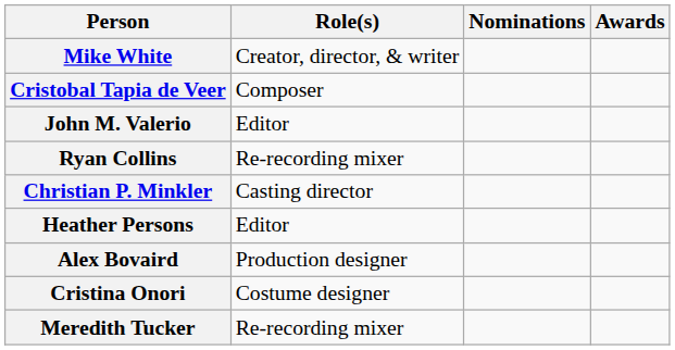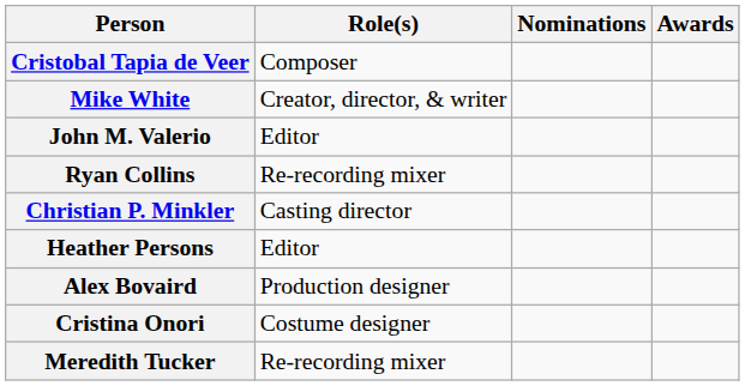 <table class="wikitable sortable plainrowheaders">
 <tr>
 <th scope="col">Person</th>
 <th scope="col">Role(s)</th>
 <th scope="col">Nominations</th>
 <th scope="col">Awards</th>
 </tr>
 <tr>
-<th scope="row" data-sort-value="White, Mike"><a href='#'>Mike White</a></th>
-<td>Creator, director, & writer</td>
+<th scope="row" data-sort-value="Tapia de Veer, Cristobal"><a href='#'>Cristobal Tapia de Veer</a></th>
+<td>Composer</td>
 <td></td>
 <td></td>
 </tr>
 <tr>
-<th scope="row" data-sort-value="Tapia de Veer, Cristobal"><a href='#'>Cristobal Tapia de Veer</a></th>
-<td>Composer</td>
+<th scope="row" data-sort-value="White, Mike"><a href='#'>Mike White</a></th>
+<td>Creator, director, & writer</td>
 <td></td>
 <td></td>
 </tr>
 <tr>
 <th scope="row" data-sort-value="Valerio, John M.">John M. Valerio</th>
 <td>Editor</td>
 <td></td>
 <td></td>
 </tr>
 <tr>
 <th scope="row" data-sort-value="Collins, Ryan">Ryan Collins</th>
 <td>Re-recording mixer</td>
 <td></td>
 <td></td>
 </tr>
 <tr>
 <th scope="row" data-sort-value="Minkler, Christian P."><a href='#'>Christian P. Minkler</a></th>
 <td>Casting director</td>
 <td></td>
 <td></td>
 </tr>
 <tr>
 <th scope="row" data-sort-value="Persons, Heather">Heather Persons</th>
 <td>Editor</td>
 <td></td>
 <td></td>
 </tr>
 <tr>
 <th scope="row" data-sort-value="Bovaird, Alex">Alex Bovaird</th>
 <td>Production designer</td>
 <td></td>
 <td></td>
 </tr>
 <tr>
 <th scope="row" data-sort-value="Onori, Cristina">Cristina Onori</th>
 <td>Costume designer</td>
 <td></td>
 <td></td>
 </tr>
 <tr>
 <th scope="row" data-sort-value="Tucker, Meredith">Meredith Tucker</th>
 <td>Re-recording mixer</td>
 <td></td>
 <td></td>
 </tr>
 </table>
